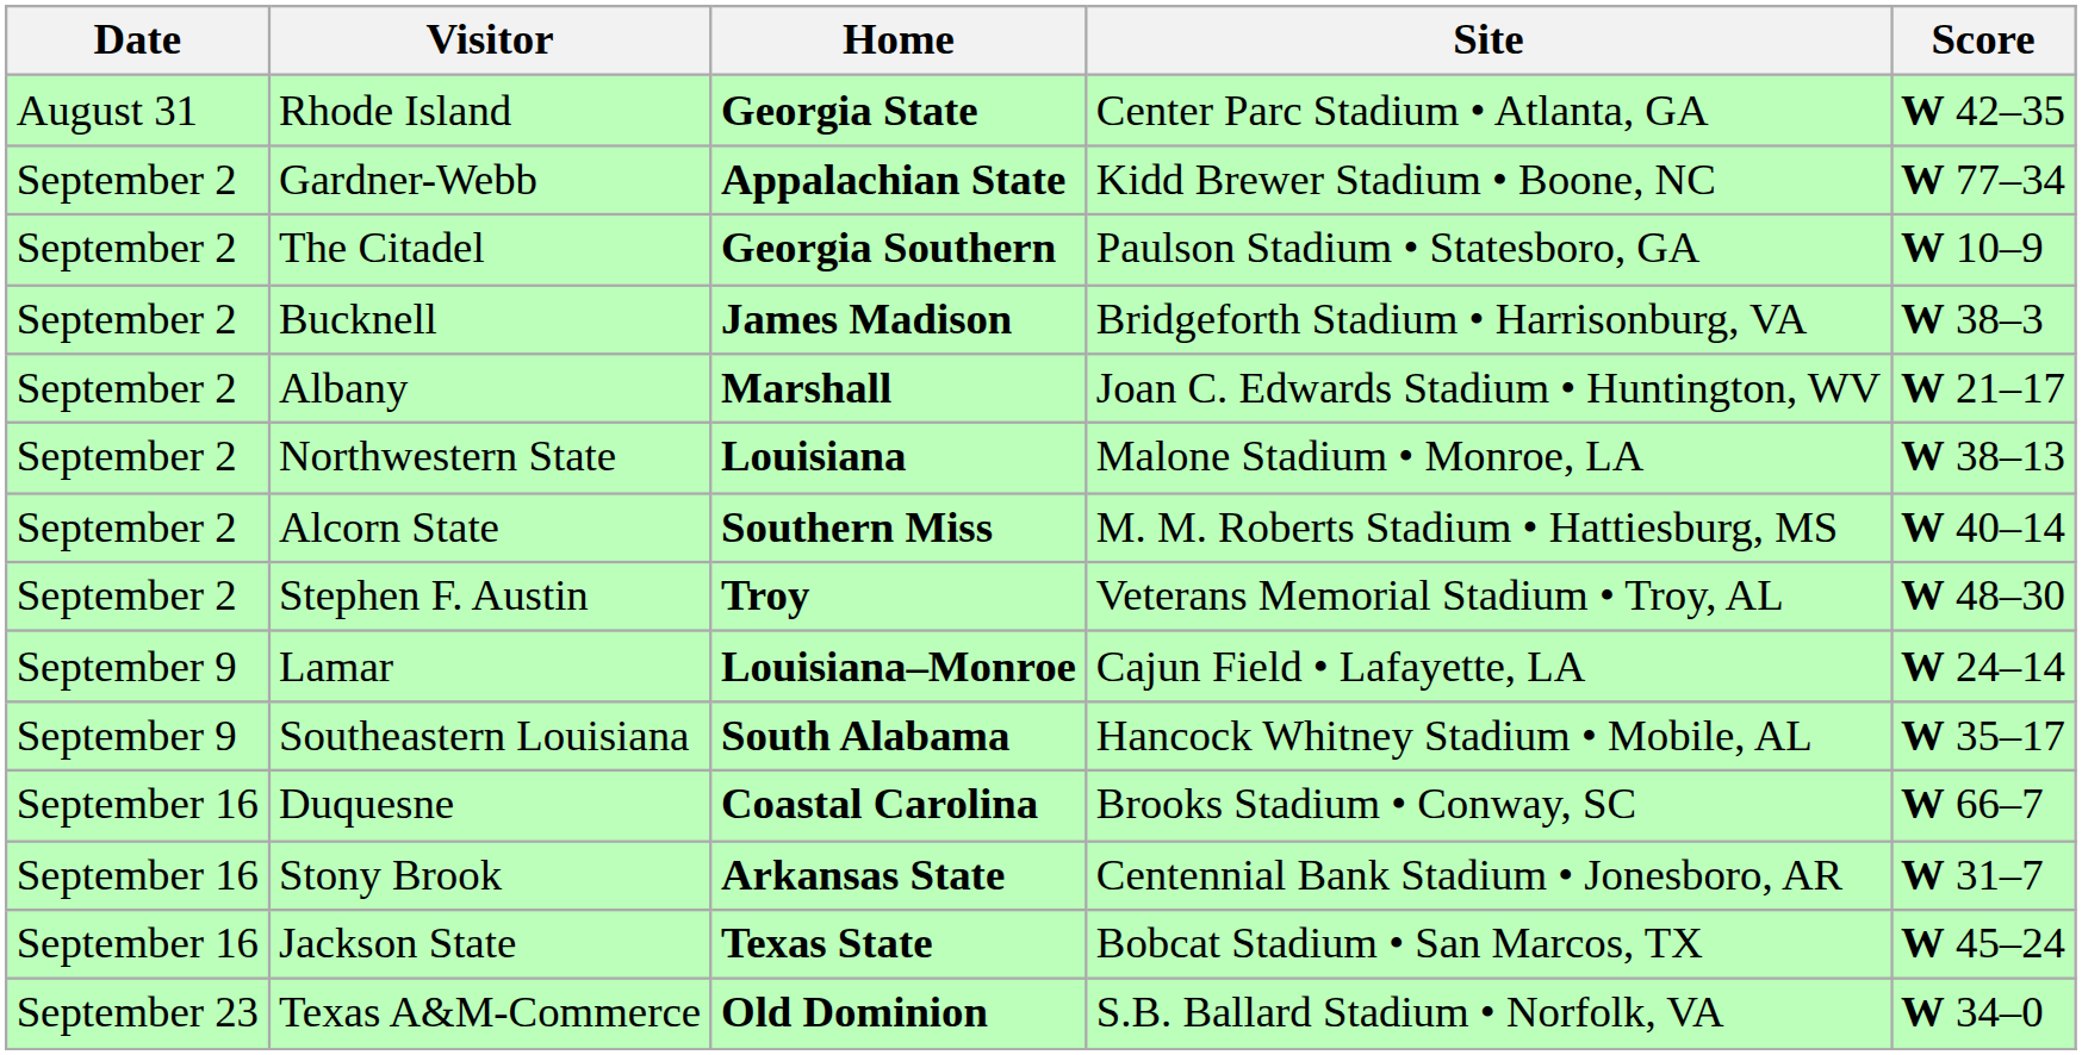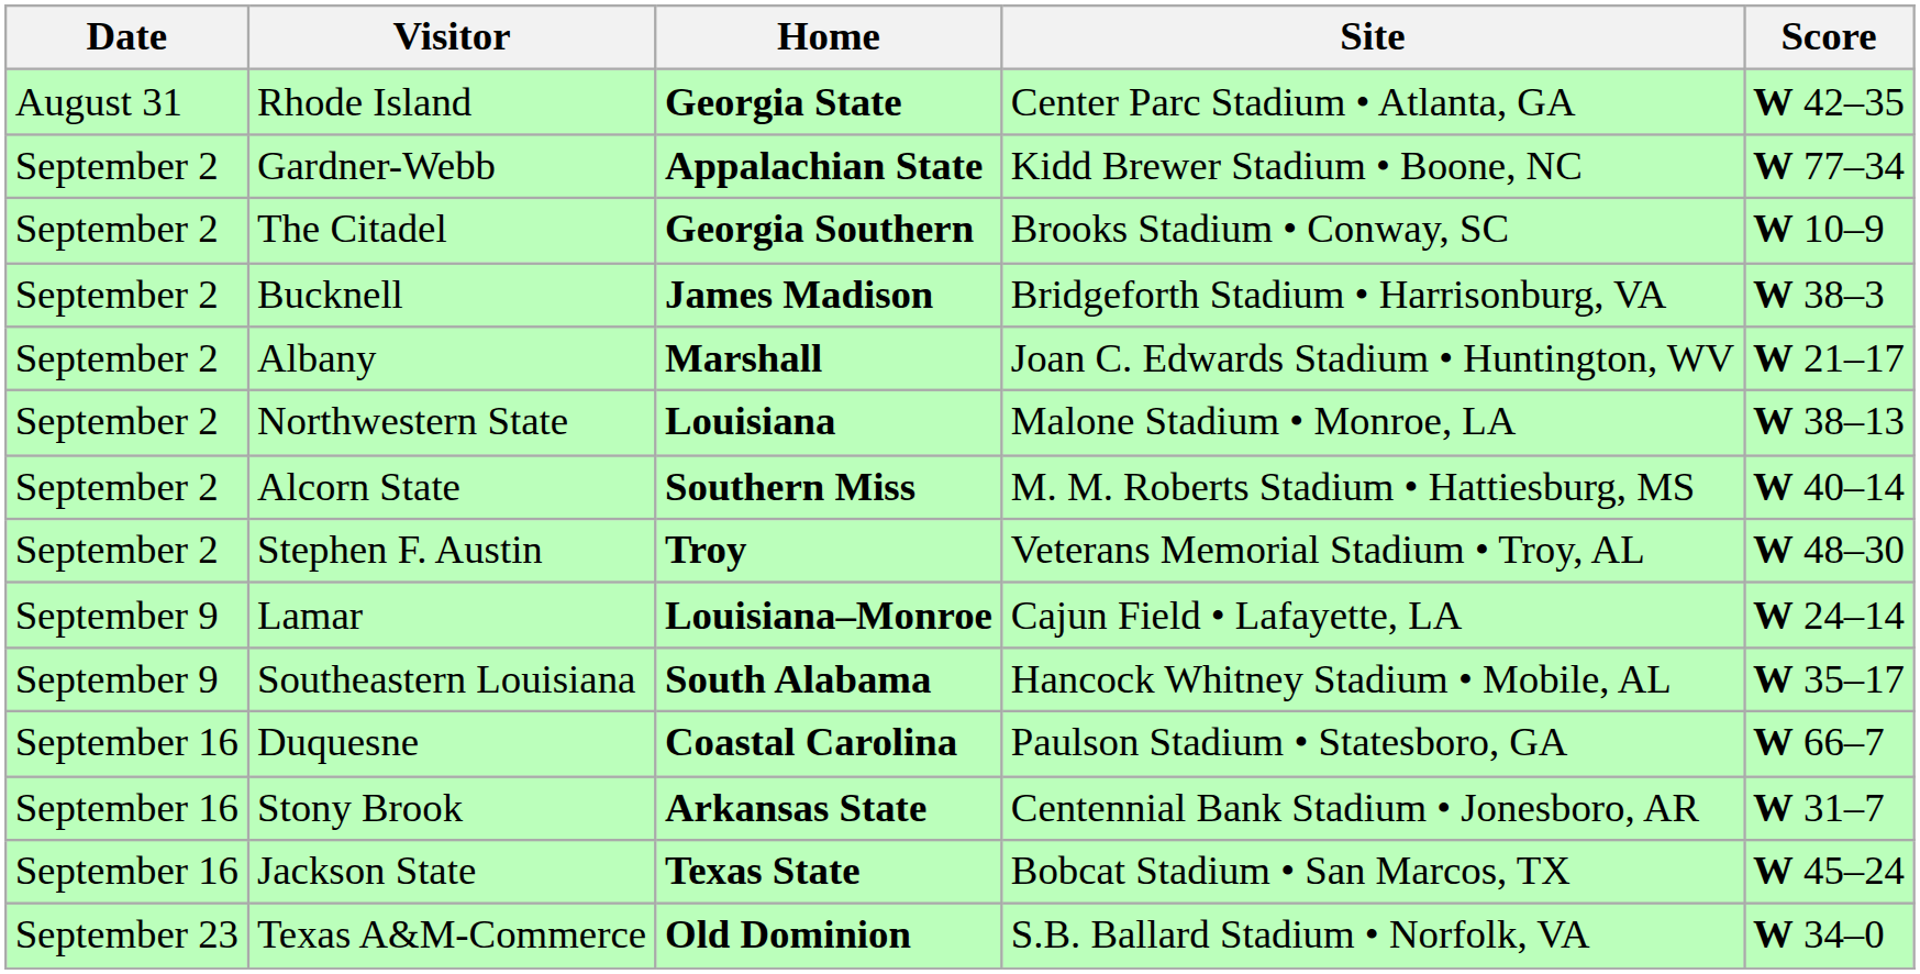 <table class="wikitable">
 <tr>
 <th>Date</th>
 <th>Visitor</th>
 <th>Home</th>
 <th>Site</th>
 <th>Score</th>
 </tr>
 <tr style="background:#bfb;">
 <td>August 31</td>
 <td>Rhode Island</td>
 <td><strong>Georgia State</strong></td>
 <td>Center Parc Stadium • Atlanta, GA</td>
 <td><strong>W</strong> 42–35</td>
 </tr>
 <tr style="background:#bfb;">
 <td>September 2</td>
 <td>Gardner-Webb</td>
 <td><strong>Appalachian State</strong></td>
 <td>Kidd Brewer Stadium • Boone, NC</td>
 <td><strong>W</strong> 77–34</td>
 </tr>
 <tr style="background:#bfb;">
 <td>September 2</td>
 <td>The Citadel</td>
 <td><strong>Georgia Southern</strong></td>
-<td>Paulson Stadium • Statesboro, GA</td>
+<td>Brooks Stadium • Conway, SC</td>
 <td><strong>W</strong> 10–9</td>
 </tr>
 <tr style="background:#bfb;">
 <td>September 2</td>
 <td>Bucknell</td>
 <td><strong>James Madison</strong></td>
 <td>Bridgeforth Stadium • Harrisonburg, VA</td>
 <td><strong>W</strong> 38–3</td>
 </tr>
 <tr style="background:#bfb;">
 <td>September 2</td>
 <td>Albany</td>
 <td><strong>Marshall</strong></td>
 <td>Joan C. Edwards Stadium • Huntington, WV</td>
 <td><strong>W</strong> 21–17</td>
 </tr>
 <tr style="background:#bfb;">
 <td>September 2</td>
 <td>Northwestern State</td>
 <td><strong>Louisiana</strong></td>
 <td>Malone Stadium • Monroe, LA</td>
 <td><strong>W</strong> 38–13</td>
 </tr>
 <tr style="background:#bfb;">
 <td>September 2</td>
 <td>Alcorn State</td>
 <td><strong>Southern Miss</strong></td>
 <td>M. M. Roberts Stadium • Hattiesburg, MS</td>
 <td><strong>W</strong> 40–14</td>
 </tr>
 <tr style="background:#bfb;">
 <td>September 2</td>
 <td>Stephen F. Austin</td>
 <td><strong>Troy</strong></td>
 <td>Veterans Memorial Stadium • Troy, AL</td>
 <td><strong>W</strong> 48–30</td>
 </tr>
 <tr style="background:#bfb;">
 <td>September 9</td>
 <td>Lamar</td>
 <td><strong>Louisiana–Monroe</strong></td>
 <td>Cajun Field • Lafayette, LA</td>
 <td><strong>W</strong> 24–14</td>
 </tr>
 <tr style="background:#bfb;">
 <td>September 9</td>
 <td>Southeastern Louisiana</td>
 <td><strong>South Alabama</strong></td>
 <td>Hancock Whitney Stadium • Mobile, AL</td>
 <td><strong>W</strong> 35–17</td>
 </tr>
 <tr style="background:#bfb;">
 <td>September 16</td>
 <td>Duquesne</td>
 <td><strong>Coastal Carolina</strong></td>
-<td>Brooks Stadium • Conway, SC</td>
+<td>Paulson Stadium • Statesboro, GA</td>
 <td><strong>W</strong> 66–7</td>
 </tr>
 <tr style="background:#bfb;">
 <td>September 16</td>
 <td>Stony Brook</td>
 <td><strong>Arkansas State</strong></td>
 <td>Centennial Bank Stadium • Jonesboro, AR</td>
 <td><strong>W</strong> 31–7</td>
 </tr>
 <tr style="background:#bfb;">
 <td>September 16</td>
 <td>Jackson State</td>
 <td><strong>Texas State</strong></td>
 <td>Bobcat Stadium • San Marcos, TX</td>
 <td><strong>W</strong> 45–24</td>
 </tr>
 <tr style="background:#bfb;">
 <td>September 23</td>
 <td>Texas A&M-Commerce</td>
 <td><strong>Old Dominion</strong></td>
 <td>S.B. Ballard Stadium • Norfolk, VA</td>
 <td><strong>W</strong> 34–0</td>
 </tr>
 <tr>
 </tr>
 </table>
